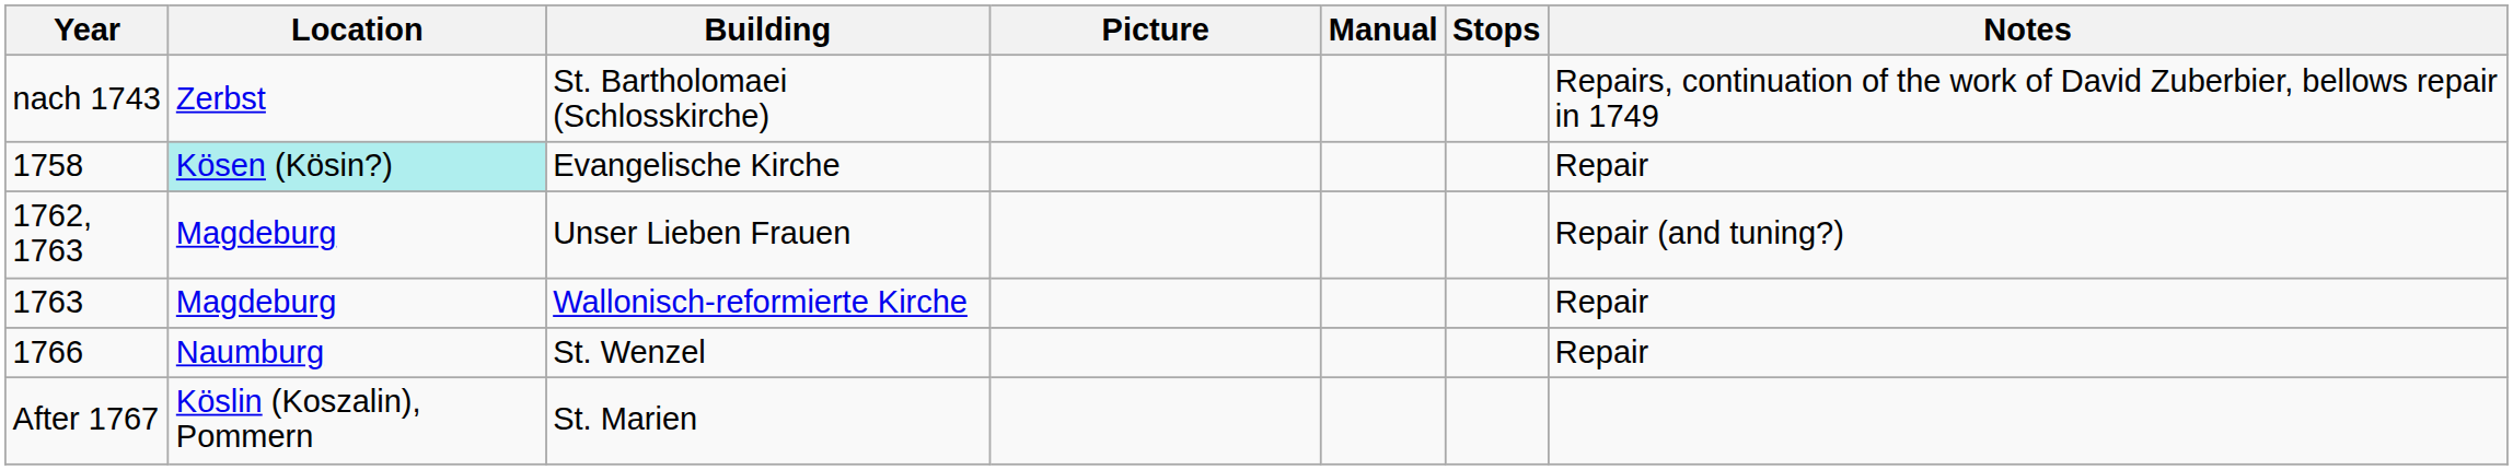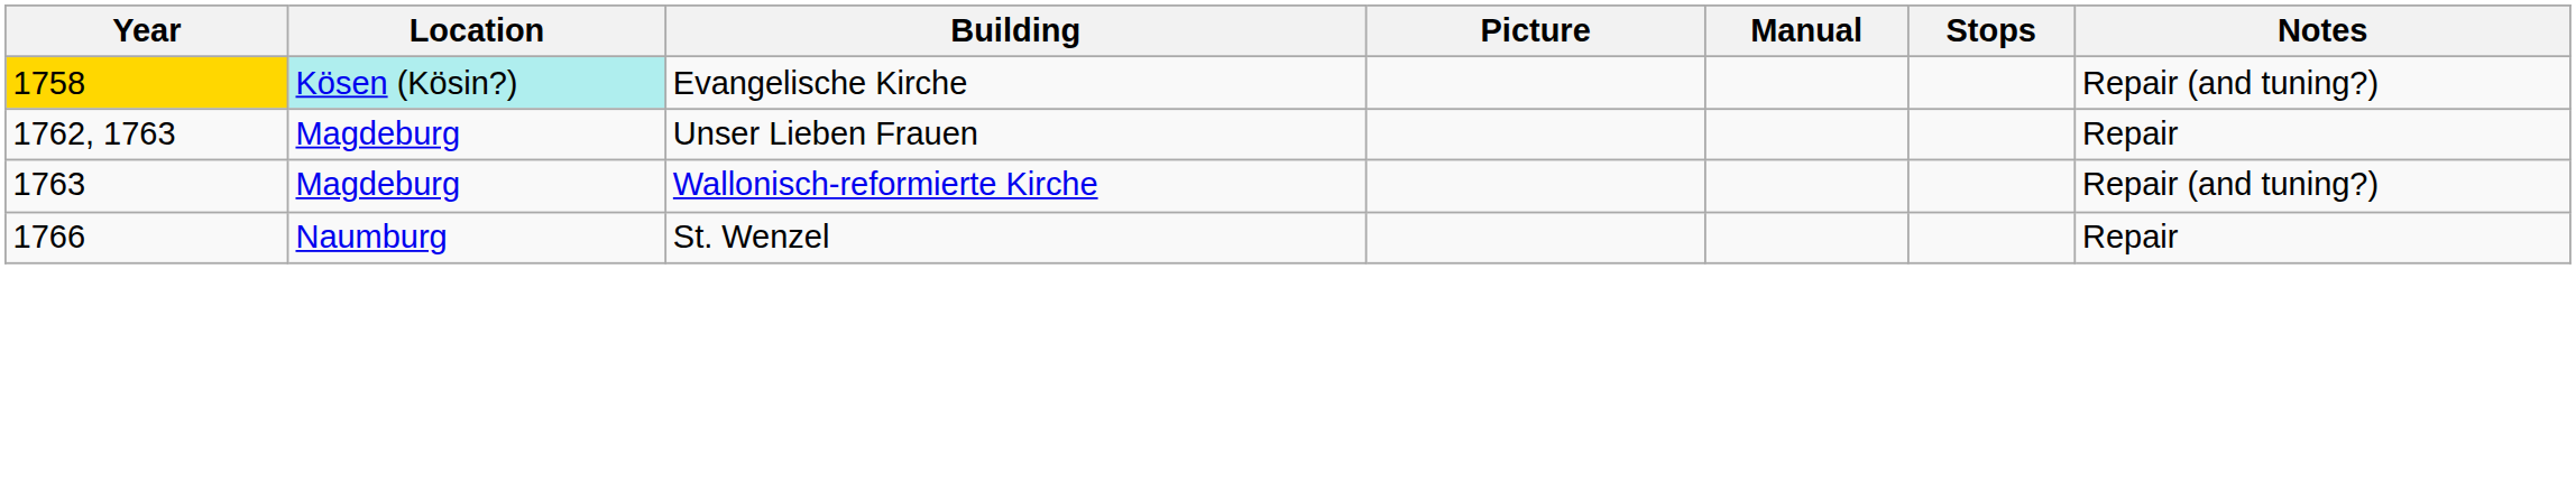 <table class="wikitable sortable" width="100%">
 <tr class="hintergrundfarbe5">
 <th>Year</th>
 <th>Location</th>
 <th>Building</th>
 <th class=unsortable style="width:160px">Picture</th>
 <th>Manual</th>
 <th>Stops</th>
 <th class="unsortable">Notes</th>
 </tr>
 <tr>
-<td>nach 1743</td>
-<td><a href='#'>Zerbst</a></td>
-<td>St. Bartholomaei (Schlosskirche)</td>
-<td></td>
-<td></td>
-<td></td>
-<td>Repairs, continuation of the work of David Zuberbier, bellows repair in 1749</td>
-</tr>
-<tr>
-<td>1758</td>
+<td style="background: gold;">1758</td>
 <td style="background: paleturquoise;"><a href='#'>Kösen</a> (Kösin?)</td>
 <td>Evangelische Kirche</td>
 <td></td>
 <td></td>
 <td></td>
-<td>Repair</td>
+<td>Repair (and tuning?)</td>
 </tr>
 <tr>
 <td>1762, 1763</td>
 <td><a href='#'>Magdeburg</a></td>
 <td>Unser Lieben Frauen</td>
 <td></td>
 <td></td>
 <td></td>
-<td>Repair (and tuning?)</td>
+<td>Repair</td>
 </tr>
 <tr>
 <td>1763</td>
 <td><a href='#'>Magdeburg</a></td>
 <td><a href='#'>Wallonisch-reformierte Kirche</a></td>
 <td></td>
 <td></td>
 <td></td>
-<td>Repair</td>
+<td>Repair (and tuning?)</td>
 </tr>
 <tr>
 <td>1766</td>
 <td><a href='#'>Naumburg</a></td>
 <td>St. Wenzel</td>
 <td></td>
 <td></td>
 <td></td>
 <td>Repair</td>
 </tr>
-<tr>
-<td>After 1767</td>
-<td><a href='#'>Köslin</a> (Koszalin), Pommern</td>
-<td>St. Marien</td>
-<td></td>
-<td></td>
-<td></td>
-<td></td>
-</tr>
 </table>
